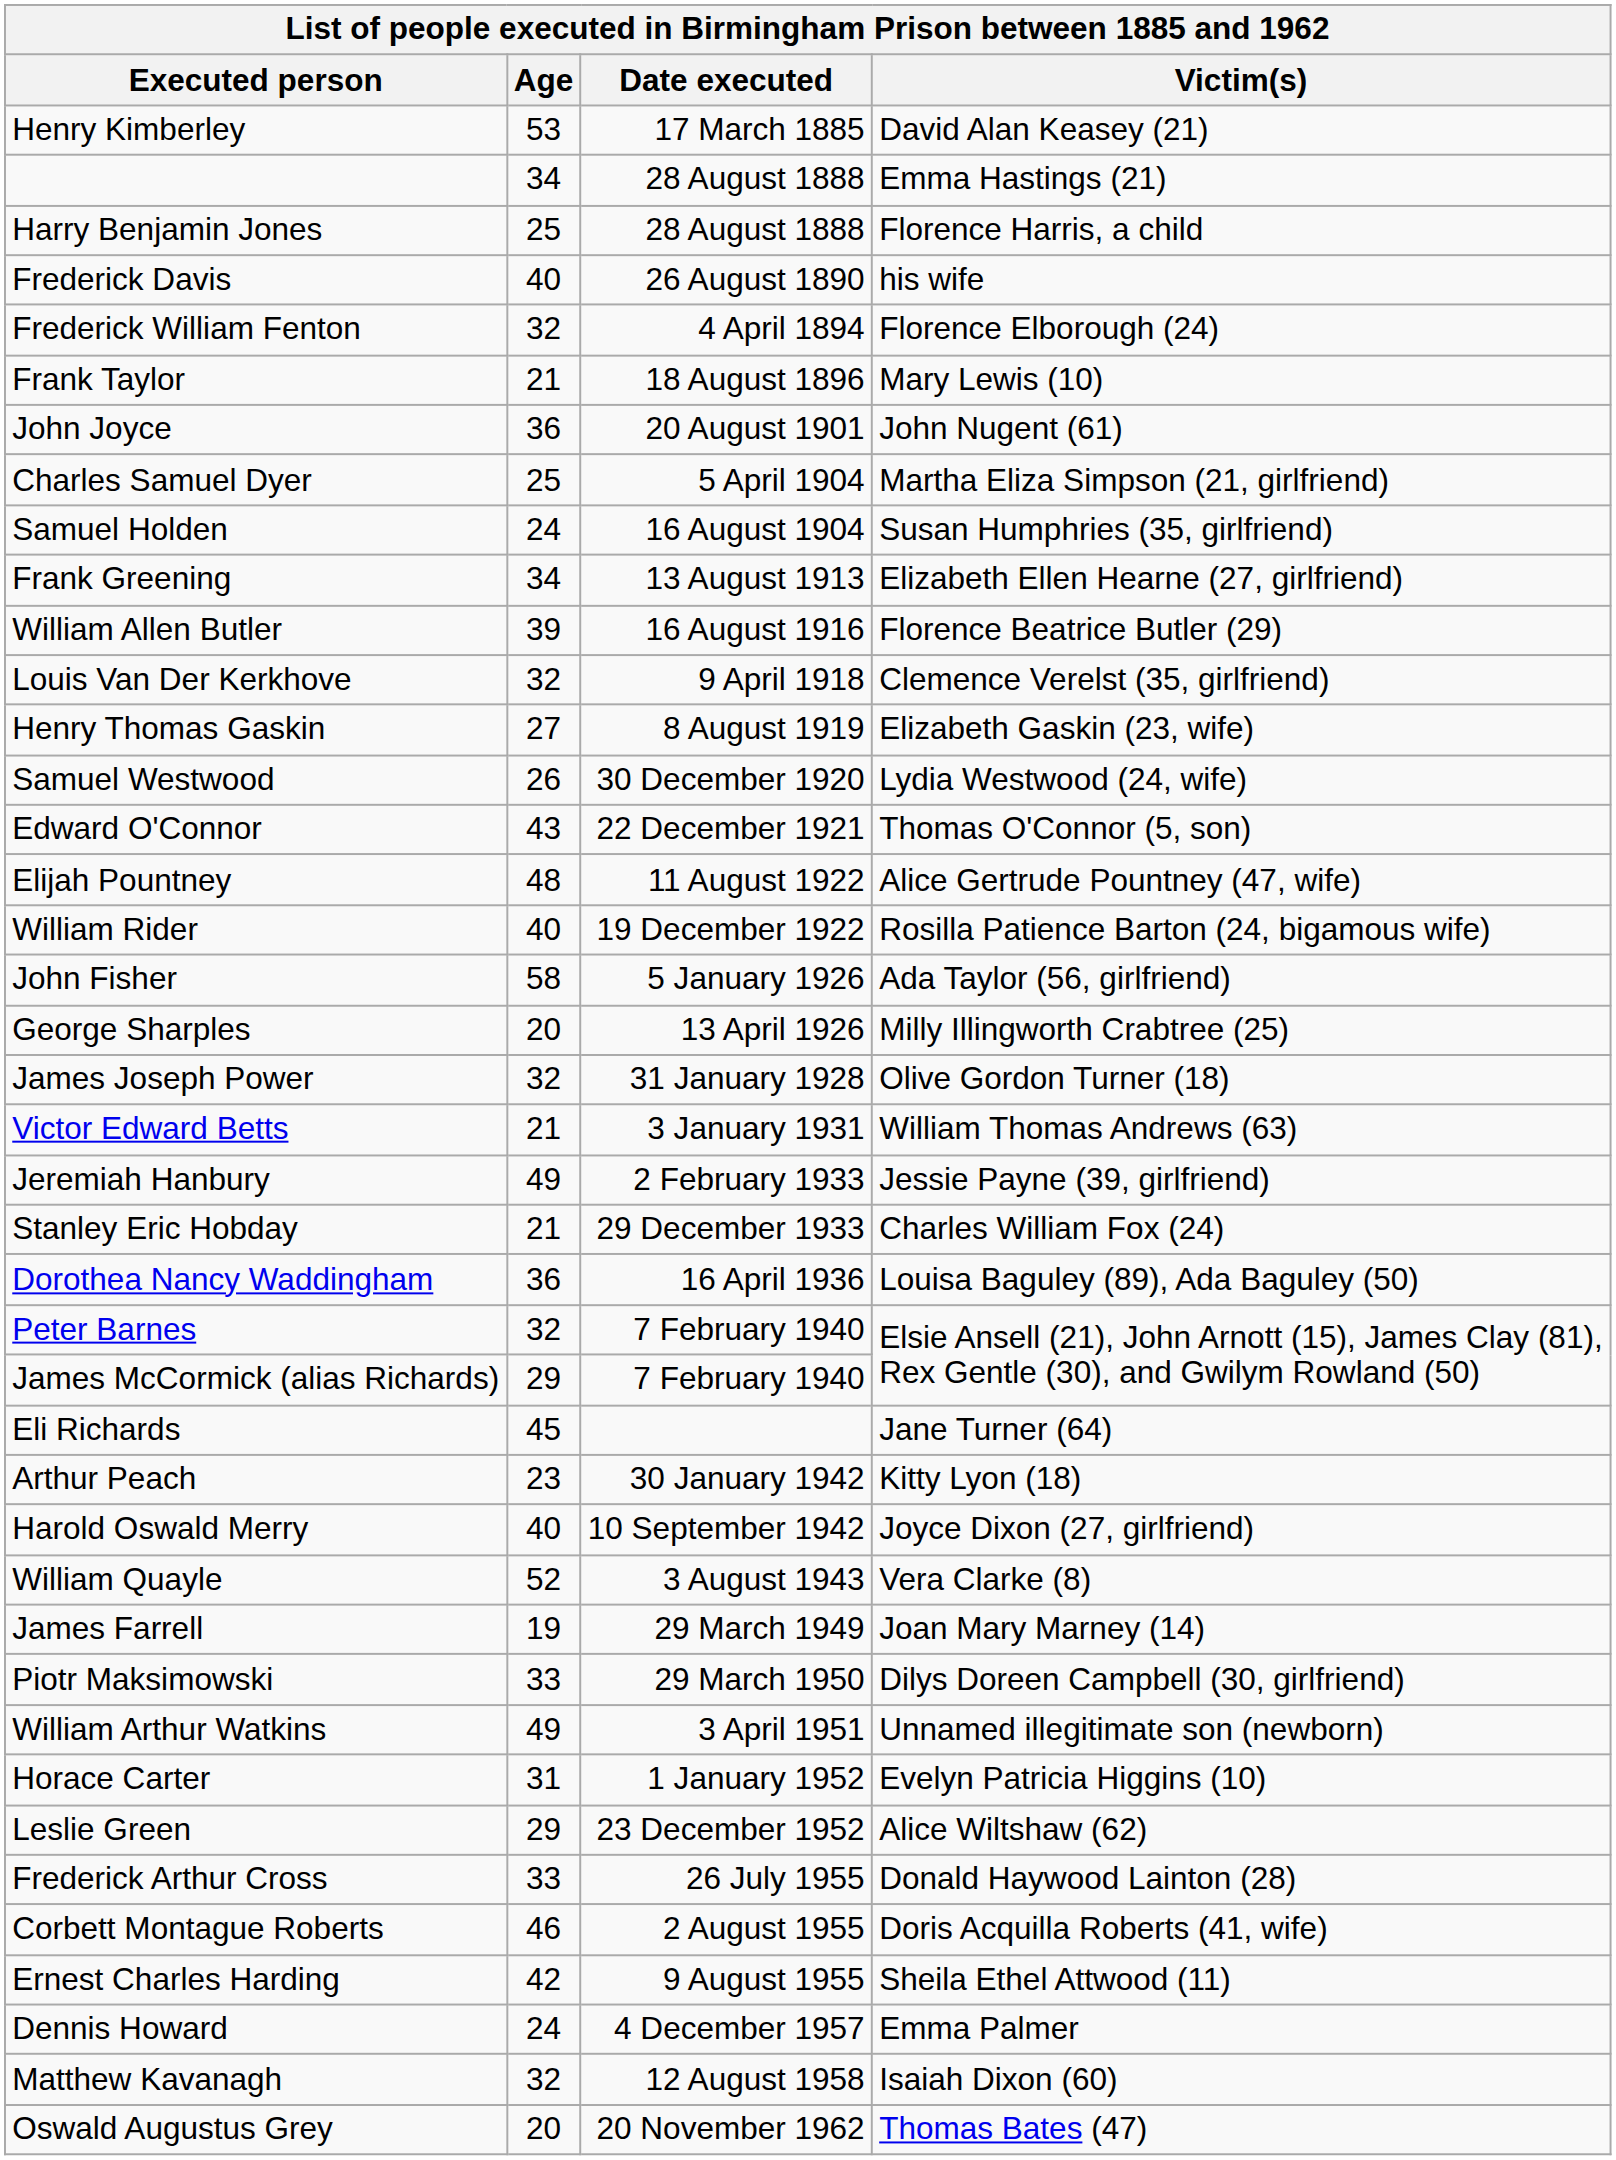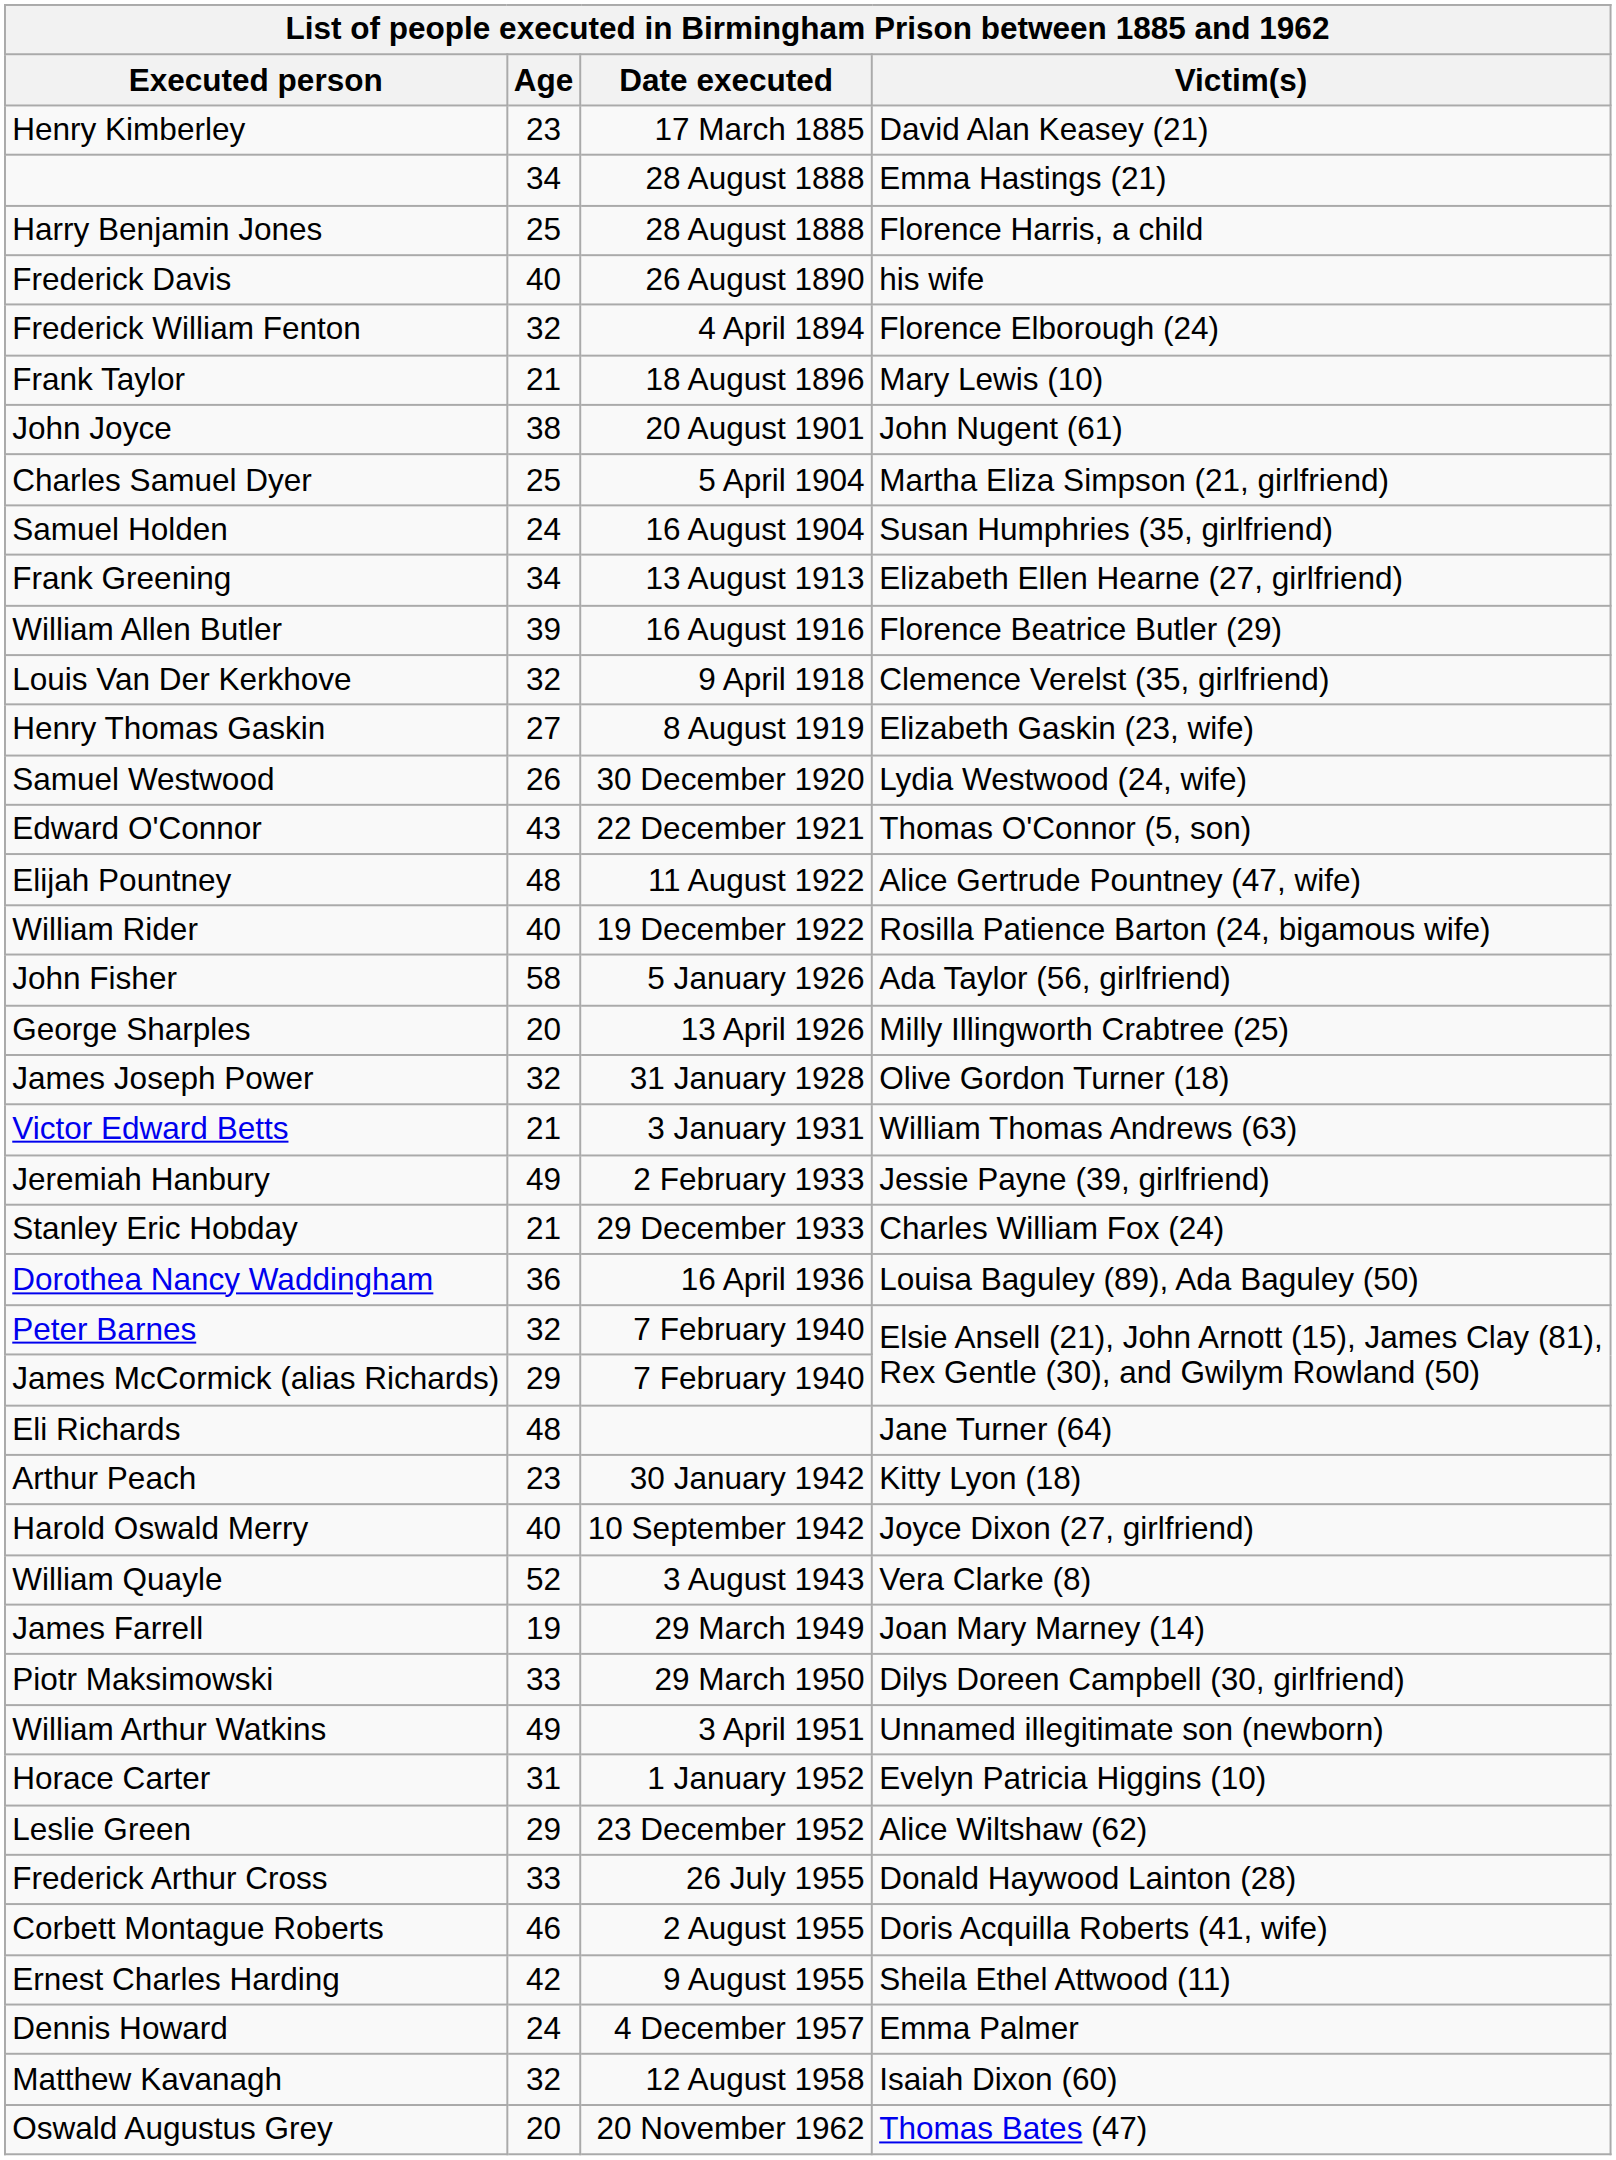 <table class="wikitable collapsible">
 <tr>
 <th colspan="4">List of people executed in Birmingham Prison between 1885 and 1962</th>
 </tr>
 <tr>
 <th>Executed person</th>
 <th>Age</th>
 <th>Date executed</th>
 <th>Victim(s)</th>
 </tr>
 <tr>
 <td>Henry Kimberley</td>
-<td align=center>53</td>
+<td align=center>23</td>
 <td align=right>17 March 1885</td>
 <td>David Alan Keasey (21)</td>
 </tr>
 <tr>
 <td></td>
 <td align=center>34</td>
 <td align=right>28 August 1888</td>
 <td>Emma Hastings (21)</td>
 </tr>
 <tr>
 <td>Harry Benjamin Jones</td>
 <td align=center>25</td>
 <td align=right>28 August 1888</td>
 <td>Florence Harris, a child</td>
 </tr>
 <tr>
 <td>Frederick Davis</td>
 <td align=center>40</td>
 <td align=right>26 August 1890</td>
 <td>his wife</td>
 </tr>
 <tr>
 <td>Frederick William Fenton</td>
 <td align=center>32</td>
 <td align=right>4 April 1894</td>
 <td>Florence Elborough (24)</td>
 </tr>
 <tr>
 <td>Frank Taylor</td>
 <td align=center>21</td>
 <td align=right>18 August 1896</td>
 <td>Mary Lewis (10)</td>
 </tr>
 <tr>
 <td>John Joyce</td>
-<td align=center>36</td>
+<td align=center>38</td>
 <td align=right>20 August 1901</td>
 <td>John Nugent (61)</td>
 </tr>
 <tr>
 <td>Charles Samuel Dyer</td>
 <td align=center>25</td>
 <td align=right>5 April 1904</td>
 <td>Martha Eliza Simpson (21, girlfriend)</td>
 </tr>
 <tr>
 <td>Samuel Holden</td>
 <td align=center>24</td>
 <td align=right>16 August 1904</td>
 <td>Susan Humphries (35, girlfriend)</td>
 </tr>
 <tr>
 <td>Frank Greening</td>
 <td align=center>34</td>
 <td align=right>13 August 1913</td>
 <td>Elizabeth Ellen Hearne (27, girlfriend)</td>
 </tr>
 <tr>
 <td>William Allen Butler</td>
 <td align=center>39</td>
 <td align=right>16 August 1916</td>
 <td>Florence Beatrice Butler (29)</td>
 </tr>
 <tr>
 <td>Louis Van Der Kerkhove</td>
 <td align=center>32</td>
 <td align=right>9 April 1918</td>
 <td>Clemence Verelst (35, girlfriend)</td>
 </tr>
 <tr>
 <td>Henry Thomas Gaskin</td>
 <td align=center>27</td>
 <td align=right>8 August 1919</td>
 <td>Elizabeth Gaskin (23, wife)</td>
 </tr>
 <tr>
 <td>Samuel Westwood</td>
 <td align=center>26</td>
 <td align=right>30 December 1920</td>
 <td>Lydia Westwood (24, wife)</td>
 </tr>
 <tr>
 <td>Edward O'Connor</td>
 <td align=center>43</td>
 <td align=right>22 December 1921</td>
 <td>Thomas O'Connor (5, son)</td>
 </tr>
 <tr>
 <td>Elijah Pountney</td>
 <td align=center>48</td>
 <td align=right>11 August 1922</td>
 <td>Alice Gertrude Pountney (47, wife)</td>
 </tr>
 <tr>
 <td>William Rider</td>
 <td align=center>40</td>
 <td align=right>19 December 1922</td>
 <td>Rosilla Patience Barton (24, bigamous wife)</td>
 </tr>
 <tr>
 <td>John Fisher</td>
 <td align=center>58</td>
 <td align=right>5 January 1926</td>
 <td>Ada Taylor (56, girlfriend)</td>
 </tr>
 <tr>
 <td>George Sharples</td>
 <td align=center>20</td>
 <td align=right>13 April 1926</td>
 <td>Milly Illingworth Crabtree (25)</td>
 </tr>
 <tr>
 <td>James Joseph Power</td>
 <td align=center>32</td>
 <td align=right>31 January 1928</td>
 <td>Olive Gordon Turner (18)</td>
 </tr>
 <tr>
 <td><a href='#'>Victor Edward Betts</a></td>
 <td align=center>21</td>
 <td align=right>3 January 1931</td>
 <td>William Thomas Andrews (63)</td>
 </tr>
 <tr>
 <td>Jeremiah Hanbury</td>
 <td align=center>49</td>
 <td align=right>2 February 1933</td>
 <td>Jessie Payne (39, girlfriend)</td>
 </tr>
 <tr>
 <td>Stanley Eric Hobday</td>
 <td align=center>21</td>
 <td align=right>29 December 1933</td>
 <td>Charles William Fox (24)</td>
 </tr>
 <tr>
 <td><a href='#'>Dorothea Nancy Waddingham</a></td>
 <td align=center>36</td>
 <td align=right>16 April 1936</td>
 <td>Louisa Baguley (89), Ada Baguley (50)</td>
 </tr>
 <tr>
 <td><a href='#'>Peter Barnes</a></td>
 <td align=center>32</td>
 <td align=right>7 February 1940</td>
 <td rowspan=2>Elsie Ansell (21), John Arnott (15), James Clay (81), <br>Rex Gentle (30), and Gwilym Rowland (50)</td>
 </tr>
 <tr>
 <td>James McCormick (alias Richards)</td>
 <td align=center>29</td>
 <td align=right>7 February 1940</td>
 </tr>
 <tr>
 <td>Eli Richards</td>
-<td align=center>45</td>
+<td align=center>48</td>
 <td align=right></td>
 <td>Jane Turner (64)</td>
 </tr>
 <tr>
 <td>Arthur Peach</td>
 <td align=center>23</td>
 <td align=right>30 January 1942</td>
 <td>Kitty Lyon (18)</td>
 </tr>
 <tr>
 <td>Harold Oswald Merry</td>
 <td align=center>40</td>
 <td align=right>10 September 1942</td>
 <td>Joyce Dixon (27, girlfriend)</td>
 </tr>
 <tr>
 <td>William Quayle</td>
 <td align=center>52</td>
 <td align=right>3 August 1943</td>
 <td>Vera Clarke (8)</td>
 </tr>
 <tr>
 <td>James Farrell</td>
 <td align=center>19</td>
 <td align=right>29 March 1949</td>
 <td>Joan Mary Marney (14)</td>
 </tr>
 <tr>
 <td>Piotr Maksimowski</td>
 <td align=center>33</td>
 <td align=right>29 March 1950</td>
 <td>Dilys Doreen Campbell (30, girlfriend)</td>
 </tr>
 <tr>
 <td>William Arthur Watkins</td>
 <td align=center>49</td>
 <td align=right>3 April 1951</td>
 <td>Unnamed illegitimate son (newborn)</td>
 </tr>
 <tr>
 <td>Horace Carter</td>
 <td align=center>31</td>
 <td align=right>1 January 1952</td>
 <td>Evelyn Patricia Higgins (10)</td>
 </tr>
 <tr>
 <td>Leslie Green</td>
 <td align=center>29</td>
 <td align=right>23 December 1952</td>
 <td>Alice Wiltshaw (62)</td>
 </tr>
 <tr>
 <td>Frederick Arthur Cross</td>
 <td align=center>33</td>
 <td align=right>26 July 1955</td>
 <td>Donald Haywood Lainton (28)</td>
 </tr>
 <tr>
 <td>Corbett Montague Roberts</td>
 <td align=center>46</td>
 <td align=right>2 August 1955</td>
 <td>Doris Acquilla Roberts (41, wife)</td>
 </tr>
 <tr>
 <td>Ernest Charles Harding</td>
 <td align=center>42</td>
 <td align=right>9 August 1955</td>
 <td>Sheila Ethel Attwood (11)</td>
 </tr>
 <tr>
 <td>Dennis Howard</td>
 <td align=center>24</td>
 <td align=right>4 December 1957</td>
 <td>Emma Palmer</td>
 </tr>
 <tr>
 <td>Matthew Kavanagh</td>
 <td align=center>32</td>
 <td align=right>12 August 1958</td>
 <td>Isaiah Dixon (60)</td>
 </tr>
 <tr>
 <td>Oswald Augustus Grey</td>
 <td align=center>20</td>
 <td align=right>20 November 1962</td>
 <td><a href='#'>Thomas Bates</a> (47)</td>
 </tr>
 </table>
